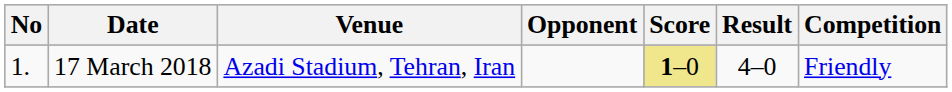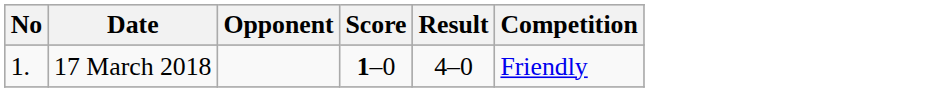 <table class="wikitable" style="font-size:100%;">
 <tr>
 <th>No</th>
 <th>Date</th>
-<th>Venue</th>
 <th>Opponent</th>
 <th>Score</th>
 <th>Result</th>
 <th>Competition</th>
 </tr>
 <tr>
 <td>1.</td>
 <td>17 March 2018</td>
-<td><a href='#'>Azadi Stadium</a>, <a href='#'>Tehran</a>, <a href='#'>Iran</a></td>
 <td></td>
-<td align=center style="background: khaki;"><strong>1</strong>–0</td>
+<td align=center><strong>1</strong>–0</td>
 <td align=center>4–0</td>
 <td><a href='#'>Friendly</a></td>
 </tr>
 </table>
